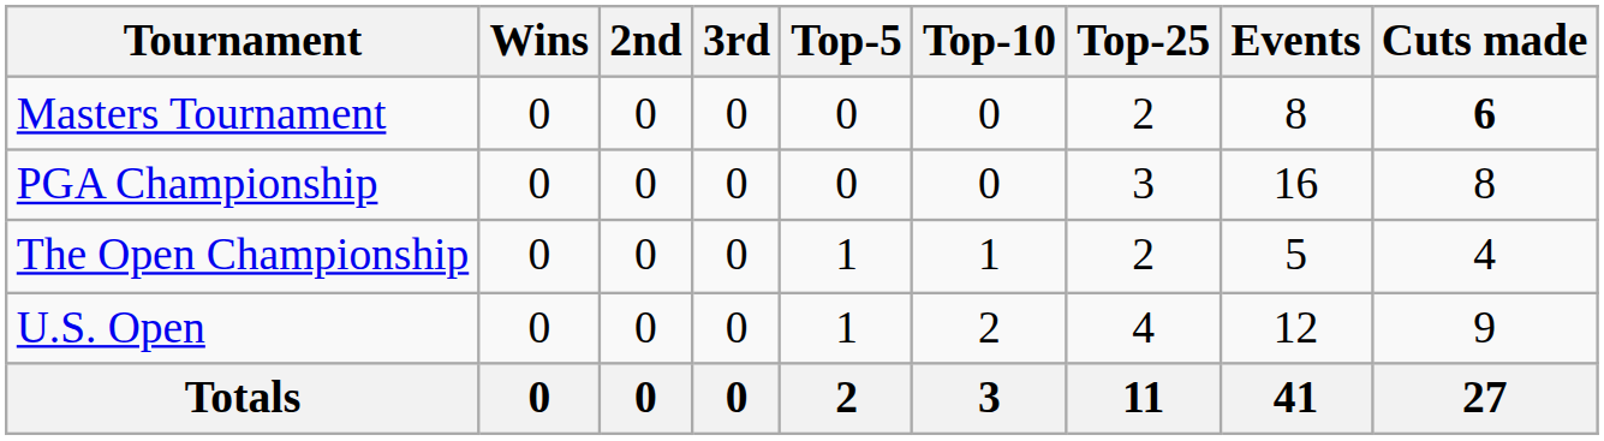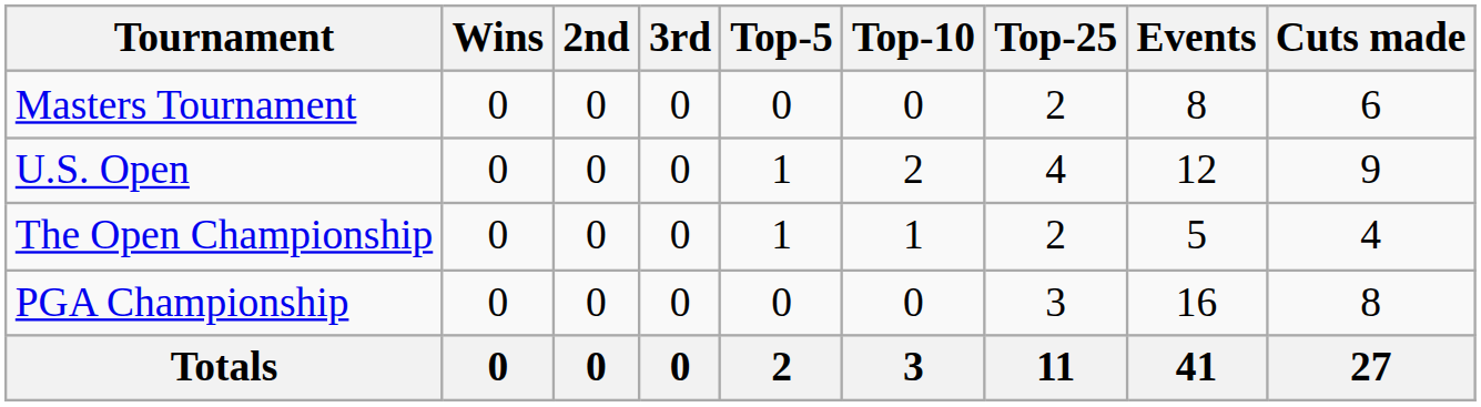 <table class=wikitable style=text-align:center>
 <tr>
 <th>Tournament</th>
 <th>Wins</th>
 <th>2nd</th>
 <th>3rd</th>
 <th>Top-5</th>
 <th>Top-10</th>
 <th>Top-25</th>
 <th>Events</th>
 <th>Cuts made</th>
 </tr>
 <tr>
 <td align=left><a href='#'>Masters Tournament</a></td>
 <td>0</td>
 <td>0</td>
 <td>0</td>
 <td>0</td>
 <td>0</td>
 <td>2</td>
 <td>8</td>
-<td><strong>6</strong></td>
+<td>6</td>
+</tr>
+<tr>
+<td align=left><a href='#'>U.S. Open</a></td>
+<td>0</td>
+<td>0</td>
+<td>0</td>
+<td>1</td>
+<td>2</td>
+<td>4</td>
+<td>12</td>
+<td>9</td>
+</tr>
+<tr>
+<td align=left><a href='#'>The Open Championship</a></td>
+<td>0</td>
+<td>0</td>
+<td>0</td>
+<td>1</td>
+<td>1</td>
+<td>2</td>
+<td>5</td>
+<td>4</td>
 </tr>
 <tr>
 <td align=left><a href='#'>PGA Championship</a></td>
 <td>0</td>
 <td>0</td>
 <td>0</td>
 <td>0</td>
 <td>0</td>
 <td>3</td>
 <td>16</td>
 <td>8</td>
 </tr>
 <tr>
-<td align=left><a href='#'>The Open Championship</a></td>
-<td>0</td>
-<td>0</td>
-<td>0</td>
-<td>1</td>
-<td>1</td>
-<td>2</td>
-<td>5</td>
-<td>4</td>
-</tr>
-<tr>
-<td align=left><a href='#'>U.S. Open</a></td>
-<td>0</td>
-<td>0</td>
-<td>0</td>
-<td>1</td>
-<td>2</td>
-<td>4</td>
-<td>12</td>
-<td>9</td>
-</tr>
-<tr>
 <th>Totals</th>
 <th>0</th>
 <th>0</th>
 <th>0</th>
 <th>2</th>
 <th>3</th>
 <th>11</th>
 <th>41</th>
 <th>27</th>
 </tr>
 </table>
